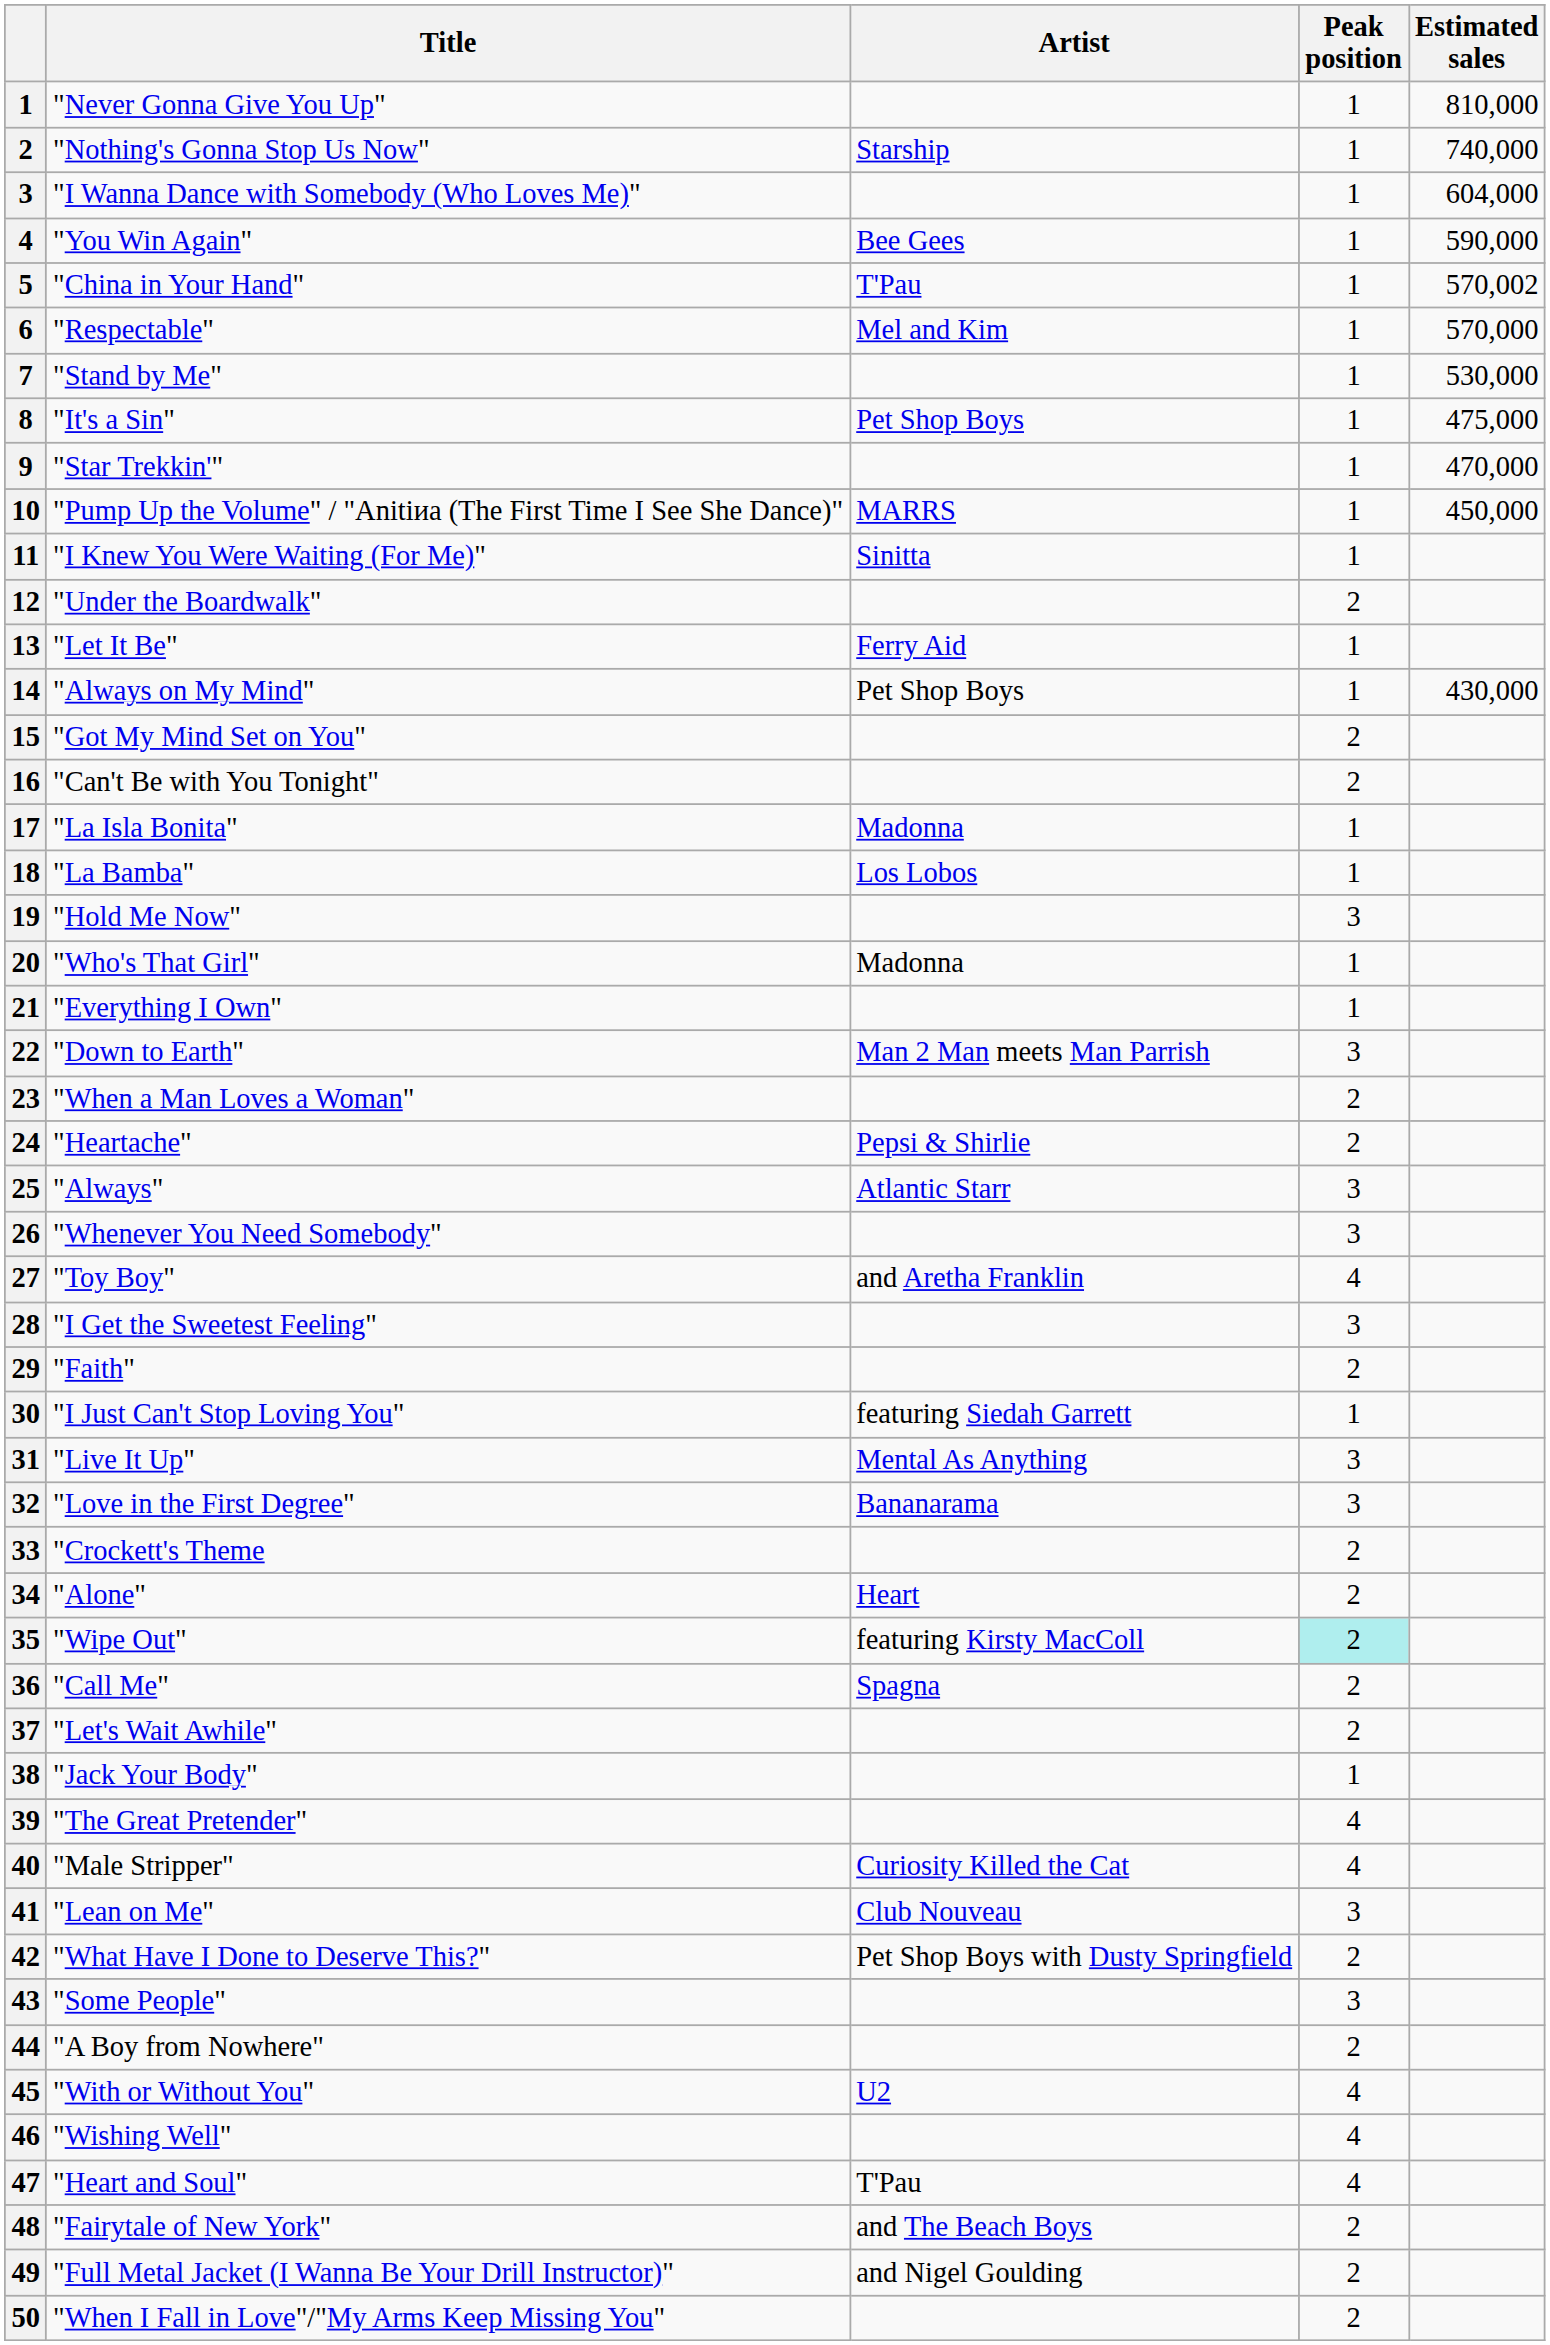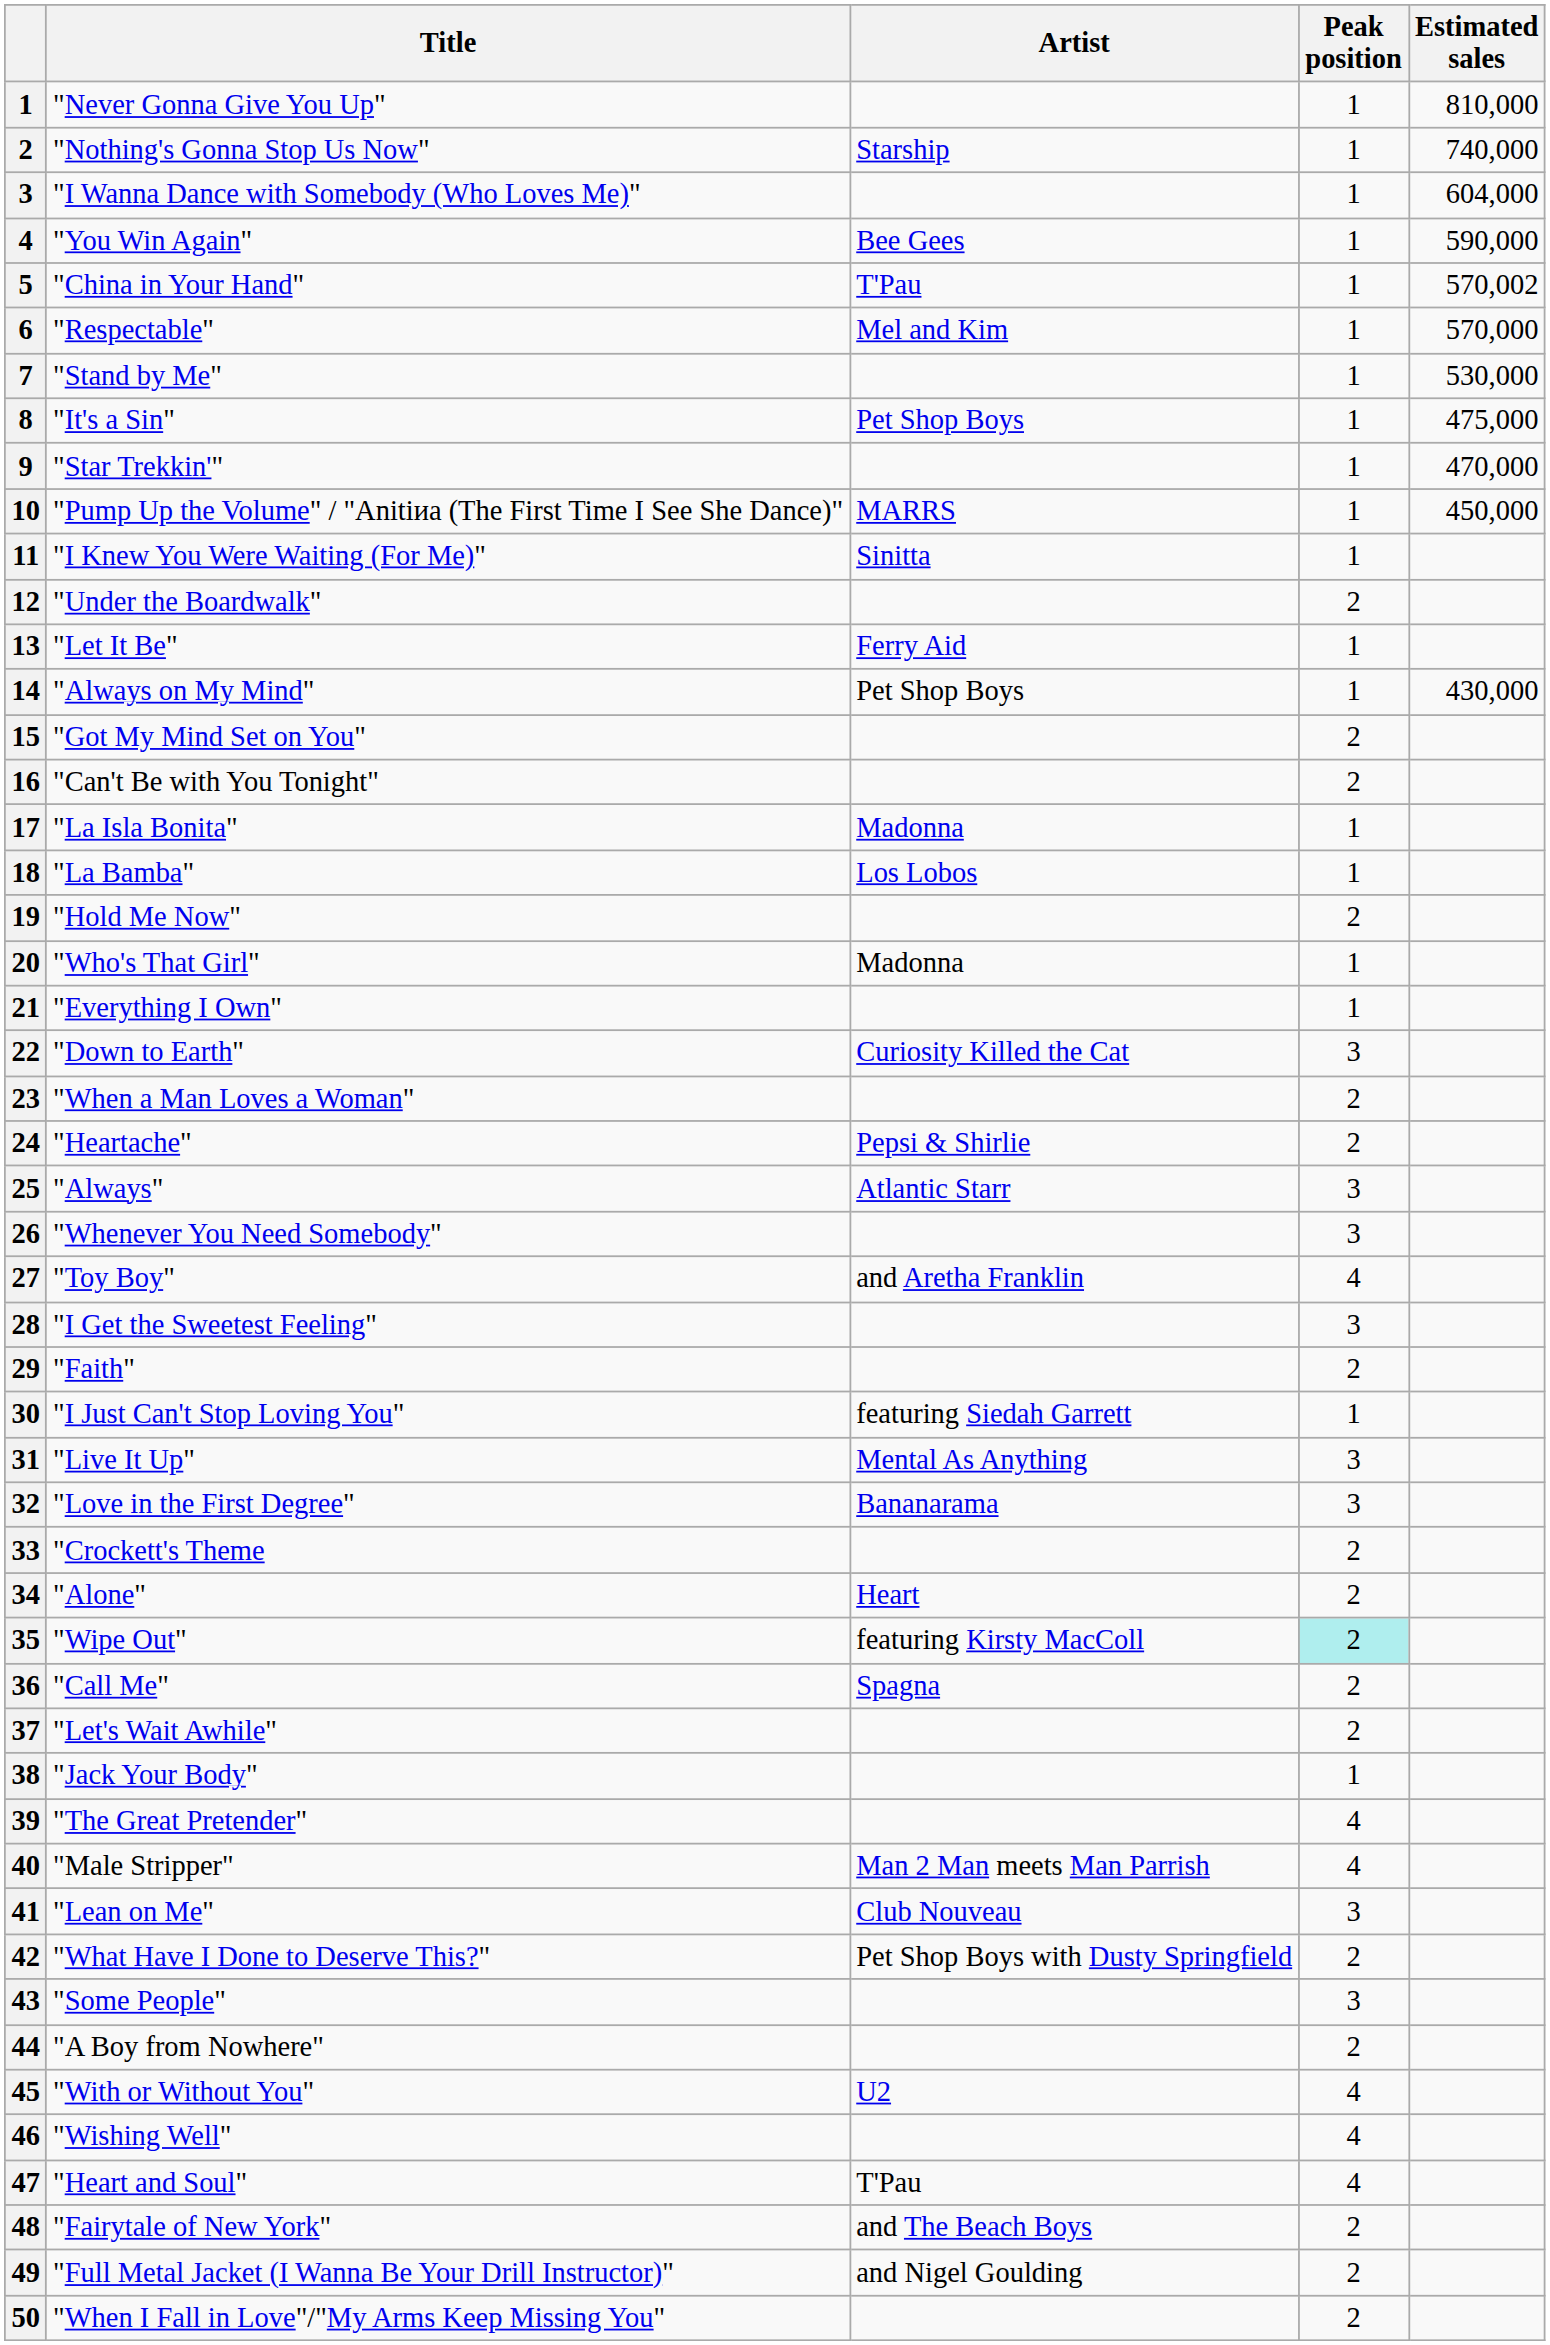 <table class="wikitable sortable plainrowheaders">
 <tr>
 <th scope=col></th>
 <th scope=col>Title</th>
 <th scope=col>Artist</th>
 <th scope=col>Peak<br>position</th>
 <th scope=col>Estimated<br>sales</th>
 </tr>
 <tr>
 <th scope=row style="text-align:center;">1</th>
 <td>"<a href='#'>Never Gonna Give You Up</a>"</td>
 <td></td>
 <td align="center">1</td>
 <td align="right">810,000</td>
 </tr>
 <tr>
 <th scope=row style="text-align:center;">2</th>
 <td>"<a href='#'>Nothing's Gonna Stop Us Now</a>"</td>
 <td><a href='#'>Starship</a></td>
 <td align="center">1</td>
 <td align="right">740,000</td>
 </tr>
 <tr>
 <th scope=row style="text-align:center;">3</th>
 <td>"<a href='#'>I Wanna Dance with Somebody (Who Loves Me)</a>"</td>
 <td></td>
 <td align="center">1</td>
 <td align="right">604,000</td>
 </tr>
 <tr>
 <th scope=row style="text-align:center;">4</th>
 <td>"<a href='#'>You Win Again</a>"</td>
 <td><a href='#'>Bee Gees</a></td>
 <td align="center">1</td>
 <td align="right">590,000</td>
 </tr>
 <tr>
 <th scope=row style="text-align:center;">5</th>
 <td>"<a href='#'>China in Your Hand</a>"</td>
 <td><a href='#'>T'Pau</a></td>
 <td align="center">1</td>
 <td align="right">570,002</td>
 </tr>
 <tr>
 <th scope=row style="text-align:center;">6</th>
 <td>"<a href='#'>Respectable</a>"</td>
 <td><a href='#'>Mel and Kim</a></td>
 <td align="center">1</td>
 <td align="right">570,000</td>
 </tr>
 <tr>
 <th scope=row style="text-align:center;">7</th>
 <td>"<a href='#'>Stand by Me</a>"</td>
 <td></td>
 <td align="center">1</td>
 <td align="right">530,000</td>
 </tr>
 <tr>
 <th scope=row style="text-align:center;">8</th>
 <td>"<a href='#'>It's a Sin</a>"</td>
 <td><a href='#'>Pet Shop Boys</a></td>
 <td align="center">1</td>
 <td align="right">475,000</td>
 </tr>
 <tr>
 <th scope=row style="text-align:center;">9</th>
 <td>"<a href='#'>Star Trekkin'</a>"</td>
 <td></td>
 <td align="center">1</td>
 <td align="right">470,000</td>
 </tr>
 <tr>
 <th scope=row style="text-align:center;">10</th>
 <td>"<a href='#'>Pump Up the Volume</a>" / "Anitiиa (The First Time I See She Dance)"</td>
 <td><a href='#'>MARRS</a></td>
 <td align="center">1</td>
 <td align="right">450,000</td>
 </tr>
 <tr>
 <th scope=row style="text-align:center;">11</th>
 <td>"<a href='#'>I Knew You Were Waiting (For Me)</a>"</td>
 <td><a href='#'>Sinitta</a></td>
 <td align="center">1</td>
 <td></td>
 </tr>
 <tr>
 <th scope=row style="text-align:center;">12</th>
 <td>"<a href='#'>Under the Boardwalk</a>"</td>
 <td></td>
 <td align="center">2</td>
 <td></td>
 </tr>
 <tr>
 <th scope=row style="text-align:center;">13</th>
 <td>"<a href='#'>Let It Be</a>"</td>
 <td><a href='#'>Ferry Aid</a></td>
 <td align="center">1</td>
 <td></td>
 </tr>
 <tr>
 <th scope=row style="text-align:center;">14</th>
 <td>"<a href='#'>Always on My Mind</a>"</td>
 <td>Pet Shop Boys</td>
 <td align="center">1</td>
 <td align="right">430,000</td>
 </tr>
 <tr>
 <th scope=row style="text-align:center;">15</th>
 <td>"<a href='#'>Got My Mind Set on You</a>"</td>
 <td></td>
 <td align="center">2</td>
 <td></td>
 </tr>
 <tr>
 <th scope=row style="text-align:center;">16</th>
 <td>"Can't Be with You Tonight"</td>
 <td></td>
 <td align="center">2</td>
 <td></td>
 </tr>
 <tr>
 <th scope=row style="text-align:center;">17</th>
 <td>"<a href='#'>La Isla Bonita</a>"</td>
 <td><a href='#'>Madonna</a></td>
 <td align="center">1</td>
 <td></td>
 </tr>
 <tr>
 <th scope=row style="text-align:center;">18</th>
 <td>"<a href='#'>La Bamba</a>"</td>
 <td><a href='#'>Los Lobos</a></td>
 <td align="center">1</td>
 <td></td>
 </tr>
 <tr>
 <th scope=row style="text-align:center;">19</th>
 <td>"<a href='#'>Hold Me Now</a>"</td>
 <td></td>
-<td align="center">3</td>
+<td align="center">2</td>
 <td></td>
 </tr>
 <tr>
 <th scope=row style="text-align:center;">20</th>
 <td>"<a href='#'>Who's That Girl</a>"</td>
 <td>Madonna</td>
 <td align="center">1</td>
 <td></td>
 </tr>
 <tr>
 <th scope=row style="text-align:center;">21</th>
 <td>"<a href='#'>Everything I Own</a>"</td>
 <td></td>
 <td align="center">1</td>
 <td></td>
 </tr>
 <tr>
 <th scope=row style="text-align:center;">22</th>
 <td>"<a href='#'>Down to Earth</a>"</td>
-<td><a href='#'>Man 2 Man</a> meets <a href='#'>Man Parrish</a></td>
+<td><a href='#'>Curiosity Killed the Cat</a></td>
 <td align="center">3</td>
 <td></td>
 </tr>
 <tr>
 <th scope=row style="text-align:center;">23</th>
 <td>"<a href='#'>When a Man Loves a Woman</a>"</td>
 <td></td>
 <td align="center">2</td>
 <td></td>
 </tr>
 <tr>
 <th scope=row style="text-align:center;">24</th>
 <td>"<a href='#'>Heartache</a>"</td>
 <td><a href='#'>Pepsi & Shirlie</a></td>
 <td align="center">2</td>
 <td></td>
 </tr>
 <tr>
 <th scope=row style="text-align:center;">25</th>
 <td>"<a href='#'>Always</a>"</td>
 <td><a href='#'>Atlantic Starr</a></td>
 <td align="center">3</td>
 <td></td>
 </tr>
 <tr>
 <th scope=row style="text-align:center;">26</th>
 <td>"<a href='#'>Whenever You Need Somebody</a>"</td>
 <td></td>
 <td align="center">3</td>
 <td></td>
 </tr>
 <tr>
 <th scope=row style="text-align:center;">27</th>
 <td>"<a href='#'>Toy Boy</a>"</td>
 <td> and <a href='#'>Aretha Franklin</a></td>
 <td align="center">4</td>
 <td></td>
 </tr>
 <tr>
 <th scope=row style="text-align:center;">28</th>
 <td>"<a href='#'>I Get the Sweetest Feeling</a>"</td>
 <td></td>
 <td align="center">3</td>
 <td></td>
 </tr>
 <tr>
 <th scope=row style="text-align:center;">29</th>
 <td>"<a href='#'>Faith</a>"</td>
 <td></td>
 <td align="center">2</td>
 <td></td>
 </tr>
 <tr>
 <th scope=row style="text-align:center;">30</th>
 <td>"<a href='#'>I Just Can't Stop Loving You</a>"</td>
 <td> featuring <a href='#'>Siedah Garrett</a></td>
 <td align="center">1</td>
 <td></td>
 </tr>
 <tr>
 <th scope=row style="text-align:center;">31</th>
 <td>"<a href='#'>Live It Up</a>"</td>
 <td><a href='#'>Mental As Anything</a></td>
 <td align="center">3</td>
 <td></td>
 </tr>
 <tr>
 <th scope=row style="text-align:center;">32</th>
 <td>"<a href='#'>Love in the First Degree</a>"</td>
 <td><a href='#'>Bananarama</a></td>
 <td align="center">3</td>
 <td></td>
 </tr>
 <tr>
 <th scope=row style="text-align:center;">33</th>
 <td>"<a href='#'>Crockett's Theme</a></td>
 <td></td>
 <td align="center">2</td>
 <td></td>
 </tr>
 <tr>
 <th scope=row style="text-align:center;">34</th>
 <td>"<a href='#'>Alone</a>"</td>
 <td><a href='#'>Heart</a></td>
 <td align="center">2</td>
 <td></td>
 </tr>
 <tr>
 <th scope=row style="text-align:center;">35</th>
 <td>"<a href='#'>Wipe Out</a>"</td>
 <td> featuring <a href='#'>Kirsty MacColl</a></td>
 <td align="center" style="background: paleturquoise;">2</td>
 <td></td>
 </tr>
 <tr>
 <th scope=row style="text-align:center;">36</th>
 <td>"<a href='#'>Call Me</a>"</td>
 <td><a href='#'>Spagna</a></td>
 <td align="center">2</td>
 <td></td>
 </tr>
 <tr>
 <th scope=row style="text-align:center;">37</th>
 <td>"<a href='#'>Let's Wait Awhile</a>"</td>
 <td></td>
 <td align="center">2</td>
 <td></td>
 </tr>
 <tr>
 <th scope=row style="text-align:center;">38</th>
 <td>"<a href='#'>Jack Your Body</a>"</td>
 <td></td>
 <td align="center">1</td>
 <td></td>
 </tr>
 <tr>
 <th scope=row style="text-align:center;">39</th>
 <td>"<a href='#'>The Great Pretender</a>"</td>
 <td></td>
 <td align="center">4</td>
 <td></td>
 </tr>
 <tr>
 <th scope=row style="text-align:center;">40</th>
 <td>"Male Stripper"</td>
-<td><a href='#'>Curiosity Killed the Cat</a></td>
+<td><a href='#'>Man 2 Man</a> meets <a href='#'>Man Parrish</a></td>
 <td align="center">4</td>
 <td></td>
 </tr>
 <tr>
 <th scope=row style="text-align:center;">41</th>
 <td>"<a href='#'>Lean on Me</a>"</td>
 <td><a href='#'>Club Nouveau</a></td>
 <td align="center">3</td>
 <td></td>
 </tr>
 <tr>
 <th scope=row style="text-align:center;">42</th>
 <td>"<a href='#'>What Have I Done to Deserve This?</a>"</td>
 <td>Pet Shop Boys with <a href='#'>Dusty Springfield</a></td>
 <td align="center">2</td>
 <td></td>
 </tr>
 <tr>
 <th scope=row style="text-align:center;">43</th>
 <td>"<a href='#'>Some People</a>"</td>
 <td></td>
 <td align="center">3</td>
 <td></td>
 </tr>
 <tr>
 <th scope=row style="text-align:center;">44</th>
 <td>"A Boy from Nowhere"</td>
 <td></td>
 <td align="center">2</td>
 <td></td>
 </tr>
 <tr>
 <th scope=row style="text-align:center;">45</th>
 <td>"<a href='#'>With or Without You</a>"</td>
 <td><a href='#'>U2</a></td>
 <td align="center">4</td>
 <td></td>
 </tr>
 <tr>
 <th scope=row style="text-align:center;">46</th>
 <td>"<a href='#'>Wishing Well</a>"</td>
 <td></td>
 <td align="center">4</td>
 <td></td>
 </tr>
 <tr>
 <th scope=row style="text-align:center;">47</th>
 <td>"<a href='#'>Heart and Soul</a>"</td>
 <td>T'Pau</td>
 <td align="center">4</td>
 <td></td>
 </tr>
 <tr>
 <th scope=row style="text-align:center;">48</th>
 <td>"<a href='#'>Fairytale of New York</a>"</td>
 <td> and <a href='#'>The Beach Boys</a></td>
 <td align="center">2</td>
 <td></td>
 </tr>
 <tr>
 <th scope=row style="text-align:center;">49</th>
 <td>"<a href='#'>Full Metal Jacket (I Wanna Be Your Drill Instructor)</a>"</td>
 <td> and Nigel Goulding</td>
 <td align="center">2</td>
 <td></td>
 </tr>
 <tr>
 <th scope=row style="text-align:center;">50</th>
 <td>"<a href='#'>When I Fall in Love</a>"/"<a href='#'>My Arms Keep Missing You</a>"</td>
 <td></td>
 <td align="center">2</td>
 <td></td>
 </tr>
 </table>
